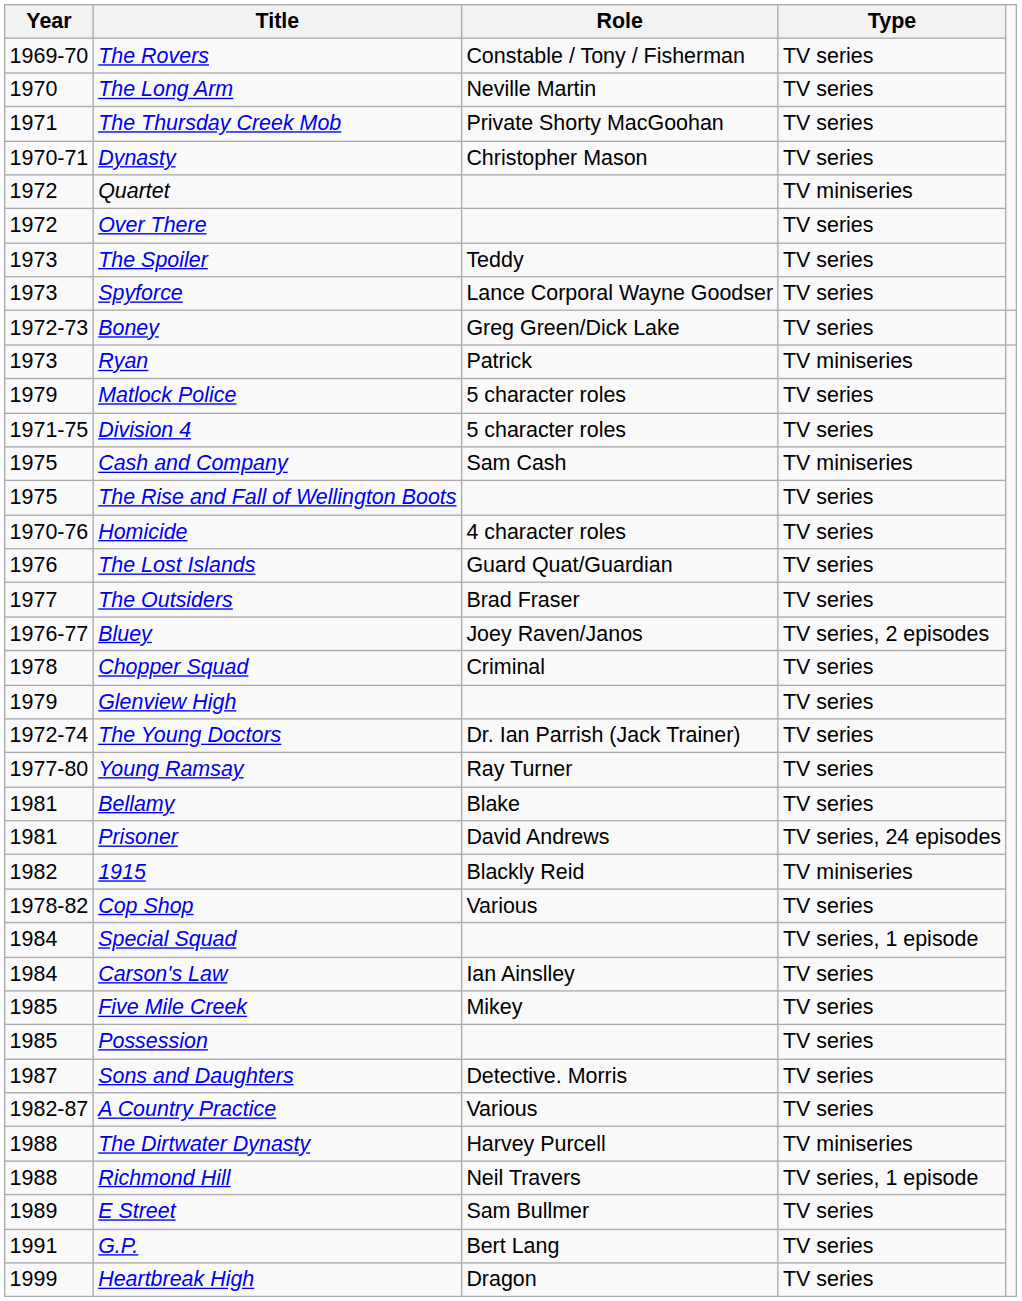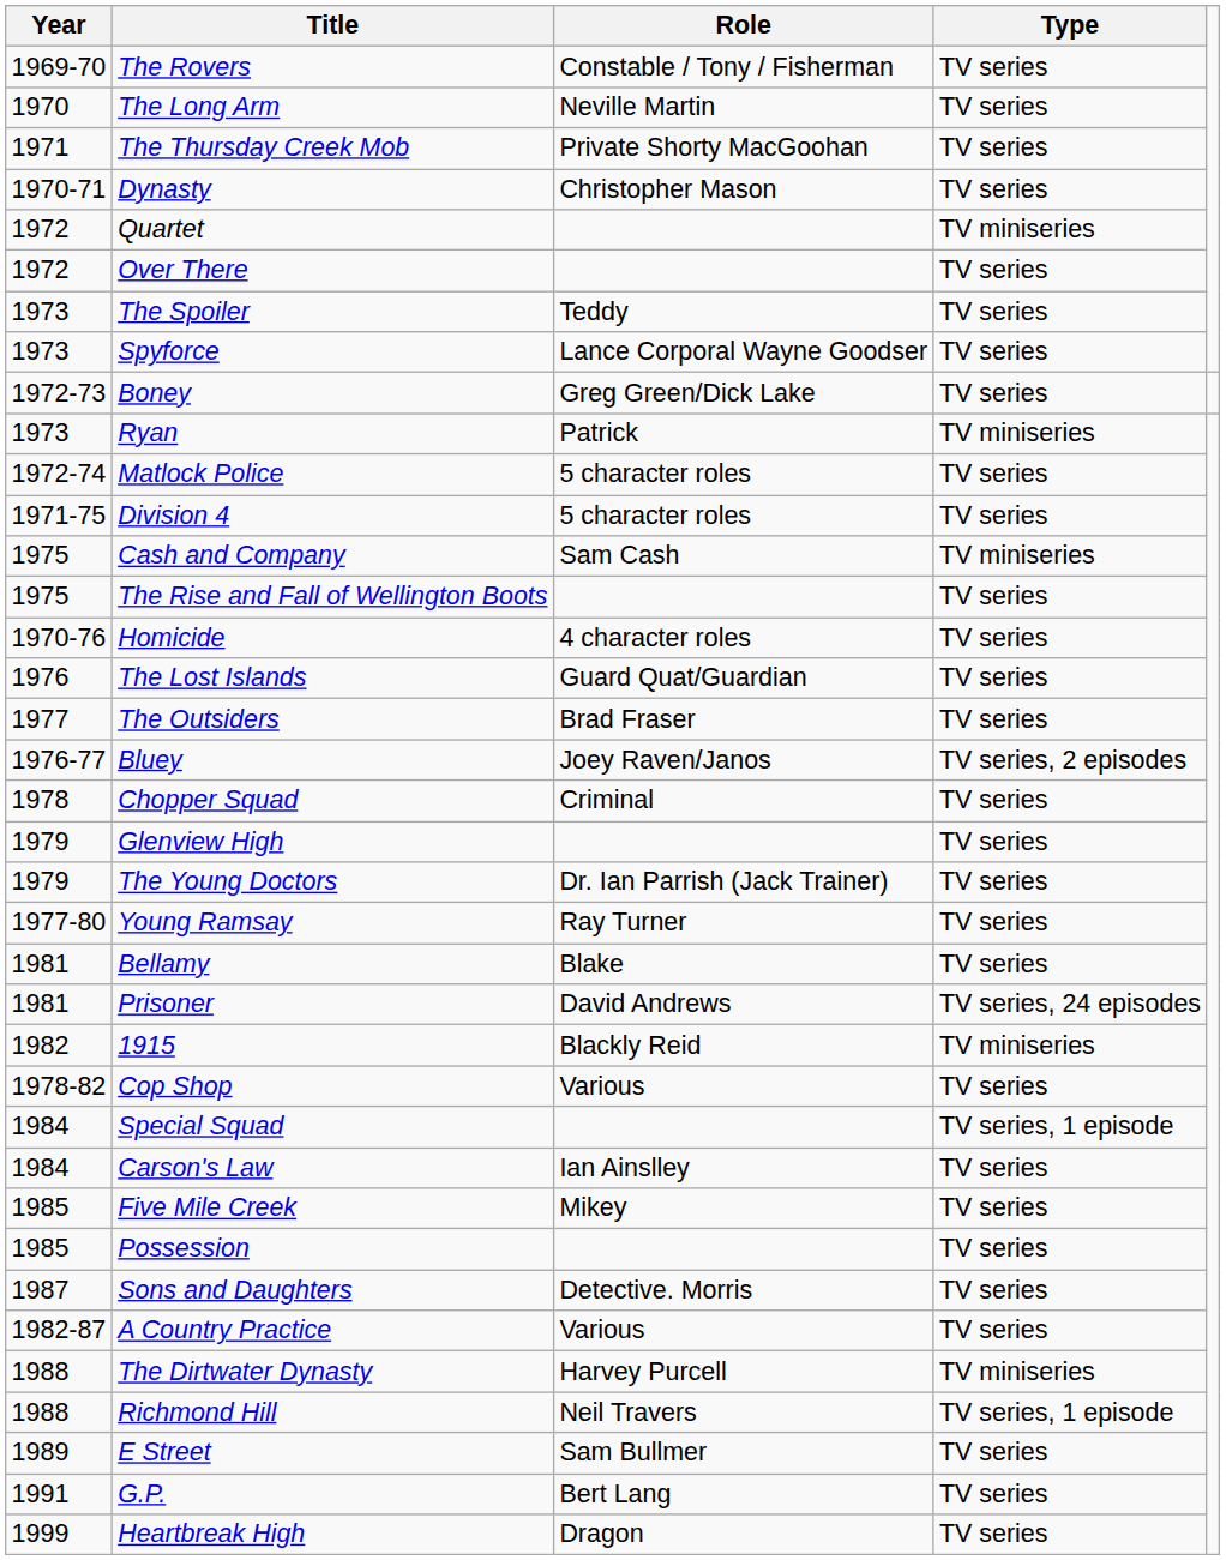 <table class="wikitable">
 <tr>
 <th>Year</th>
 <th>Title</th>
 <th>Role</th>
 <th>Type</th>
 </tr>
 <tr>
 <td>1969-70</td>
 <td><em><a href='#'>The Rovers</a></em></td>
 <td>Constable / Tony / Fisherman</td>
 <td>TV series</td>
 </tr>
 <tr>
 <td>1970</td>
 <td><em><a href='#'>The Long Arm</a></em></td>
 <td>Neville Martin</td>
 <td>TV series</td>
 </tr>
 <tr>
 <td>1971</td>
 <td><em><a href='#'>The Thursday Creek Mob</a></em></td>
 <td>Private Shorty MacGoohan</td>
 <td>TV series</td>
 </tr>
 <tr>
 <td>1970-71</td>
 <td><em><a href='#'>Dynasty</a></em></td>
 <td>Christopher Mason</td>
 <td>TV series</td>
 </tr>
 <tr>
 <td>1972</td>
 <td><em>Quartet</em></td>
 <td></td>
 <td>TV miniseries</td>
 </tr>
 <tr>
 <td>1972</td>
 <td><em><a href='#'>Over There</a></em></td>
 <td></td>
 <td>TV series</td>
 </tr>
 <tr>
 <td>1973</td>
 <td><em><a href='#'>The Spoiler</a></em></td>
 <td>Teddy</td>
 <td>TV series</td>
 </tr>
 <tr>
 <td>1973</td>
 <td><em><a href='#'>Spyforce</a></em></td>
 <td>Lance Corporal Wayne Goodser</td>
 <td>TV series</td>
 </tr>
 <tr>
 <td>1972-73</td>
 <td><em><a href='#'>Boney</a></em></td>
 <td>Greg Green/Dick Lake</td>
 <td>TV series</td>
 <td></td>
 </tr>
 <tr>
 <td>1973</td>
 <td><em><a href='#'>Ryan</a></em></td>
 <td>Patrick</td>
 <td>TV miniseries</td>
 </tr>
 <tr>
-<td>1979</td>
+<td>1972-74</td>
 <td><em><a href='#'>Matlock Police</a></em></td>
 <td>5 character roles</td>
 <td>TV series</td>
 </tr>
 <tr>
 <td>1971-75</td>
 <td><em><a href='#'>Division 4</a></em></td>
 <td>5 character roles</td>
 <td>TV series</td>
 </tr>
 <tr>
 <td>1975</td>
 <td><em><a href='#'>Cash and Company</a></em></td>
 <td>Sam Cash</td>
 <td>TV miniseries</td>
 </tr>
 <tr>
 <td>1975</td>
 <td><em><a href='#'>The Rise and Fall of Wellington Boots</a></em></td>
 <td></td>
 <td>TV series</td>
 </tr>
 <tr>
 <td>1970-76</td>
 <td><em><a href='#'>Homicide</a></em></td>
 <td>4 character roles</td>
 <td>TV series</td>
 </tr>
 <tr>
 <td>1976</td>
 <td><em><a href='#'>The Lost Islands</a></em></td>
 <td>Guard Quat/Guardian</td>
 <td>TV series</td>
 </tr>
 <tr>
 <td>1977</td>
 <td><em><a href='#'>The Outsiders</a></em></td>
 <td>Brad Fraser</td>
 <td>TV series</td>
 </tr>
 <tr>
 <td>1976-77</td>
 <td><em><a href='#'>Bluey</a></em></td>
 <td>Joey Raven/Janos</td>
 <td>TV series, 2 episodes</td>
 </tr>
 <tr>
 <td>1978</td>
 <td><em><a href='#'>Chopper Squad</a></em></td>
 <td>Criminal</td>
 <td>TV series</td>
 </tr>
 <tr>
 <td>1979</td>
 <td><em><a href='#'>Glenview High</a></em></td>
 <td></td>
 <td>TV series</td>
 </tr>
 <tr>
-<td>1972-74</td>
+<td>1979</td>
 <td><em><a href='#'>The Young Doctors</a></em></td>
 <td>Dr. Ian Parrish (Jack Trainer)</td>
 <td>TV series</td>
 </tr>
 <tr>
 <td>1977-80</td>
 <td><em><a href='#'>Young Ramsay</a></em></td>
 <td>Ray Turner</td>
 <td>TV series</td>
 </tr>
 <tr>
 <td>1981</td>
 <td><em><a href='#'>Bellamy</a></em></td>
 <td>Blake</td>
 <td>TV series</td>
 </tr>
 <tr>
 <td>1981</td>
 <td><em><a href='#'>Prisoner</a></em></td>
 <td>David Andrews</td>
 <td>TV series, 24 episodes</td>
 </tr>
 <tr>
 <td>1982</td>
 <td><em><a href='#'>1915</a></em></td>
 <td>Blackly Reid</td>
 <td>TV miniseries</td>
 </tr>
 <tr>
 <td>1978-82</td>
 <td><em><a href='#'>Cop Shop</a></em></td>
 <td>Various</td>
 <td>TV series</td>
 </tr>
 <tr>
 <td>1984</td>
 <td><em><a href='#'>Special Squad</a></em></td>
 <td></td>
 <td>TV series, 1 episode</td>
 </tr>
 <tr>
 <td>1984</td>
 <td><em><a href='#'>Carson's Law</a></em></td>
 <td>Ian Ainslley</td>
 <td>TV series</td>
 </tr>
 <tr>
 <td>1985</td>
 <td><em><a href='#'>Five Mile Creek</a></em></td>
 <td>Mikey</td>
 <td>TV series</td>
 </tr>
 <tr>
 <td>1985</td>
 <td><em><a href='#'>Possession</a></em></td>
 <td></td>
 <td>TV series</td>
 </tr>
 <tr>
 <td>1987</td>
 <td><em><a href='#'>Sons and Daughters</a></em></td>
 <td>Detective. Morris</td>
 <td>TV series</td>
 </tr>
 <tr>
 <td>1982-87</td>
 <td><em><a href='#'>A Country Practice</a></em></td>
 <td>Various</td>
 <td>TV series</td>
 </tr>
 <tr>
 <td>1988</td>
 <td><em><a href='#'>The Dirtwater Dynasty</a></em></td>
 <td>Harvey Purcell</td>
 <td>TV miniseries</td>
 </tr>
 <tr>
 <td>1988</td>
 <td><em><a href='#'>Richmond Hill</a></em></td>
 <td>Neil Travers</td>
 <td>TV series, 1 episode</td>
 </tr>
 <tr>
 <td>1989</td>
 <td><em><a href='#'>E Street</a></em></td>
 <td>Sam Bullmer</td>
 <td>TV series</td>
 </tr>
 <tr>
 <td>1991</td>
 <td><em><a href='#'>G.P.</a></em></td>
 <td>Bert Lang</td>
 <td>TV series</td>
 </tr>
 <tr>
 <td>1999</td>
 <td><em><a href='#'>Heartbreak High</a></em></td>
 <td>Dragon</td>
 <td>TV series</td>
 </tr>
 </table>
